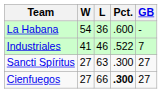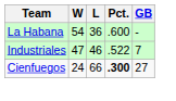 <table class="wikitable">
 <tr>
 <th>Team</th>
 <th>W</th>
 <th>L</th>
 <th>Pct.</th>
 <th><a href='#'>GB</a></th>
 </tr>
 <tr style="background-color:#ccffcc;">
 <td><a href='#'>La Habana</a></td>
 <td>54</td>
 <td>36</td>
 <td>.600</td>
 <td>-</td>
 </tr>
 <tr style="background-color:#ccffcc;">
 <td><a href='#'>Industriales</a></td>
-<td>41</td>
+<td>47</td>
 <td>46</td>
 <td>.522</td>
 <td>7</td>
 </tr>
 <tr>
-<td><a href='#'>Sancti Spíritus</a></td>
-<td>27</td>
-<td>63</td>
-<td>.300</td>
-<td>27</td>
-</tr>
-<tr>
 <td><a href='#'>Cienfuegos</a></td>
-<td>27</td>
+<td>24</td>
 <td>66</td>
 <td><strong>.300</strong></td>
 <td>27</td>
 </tr>
 </table>
